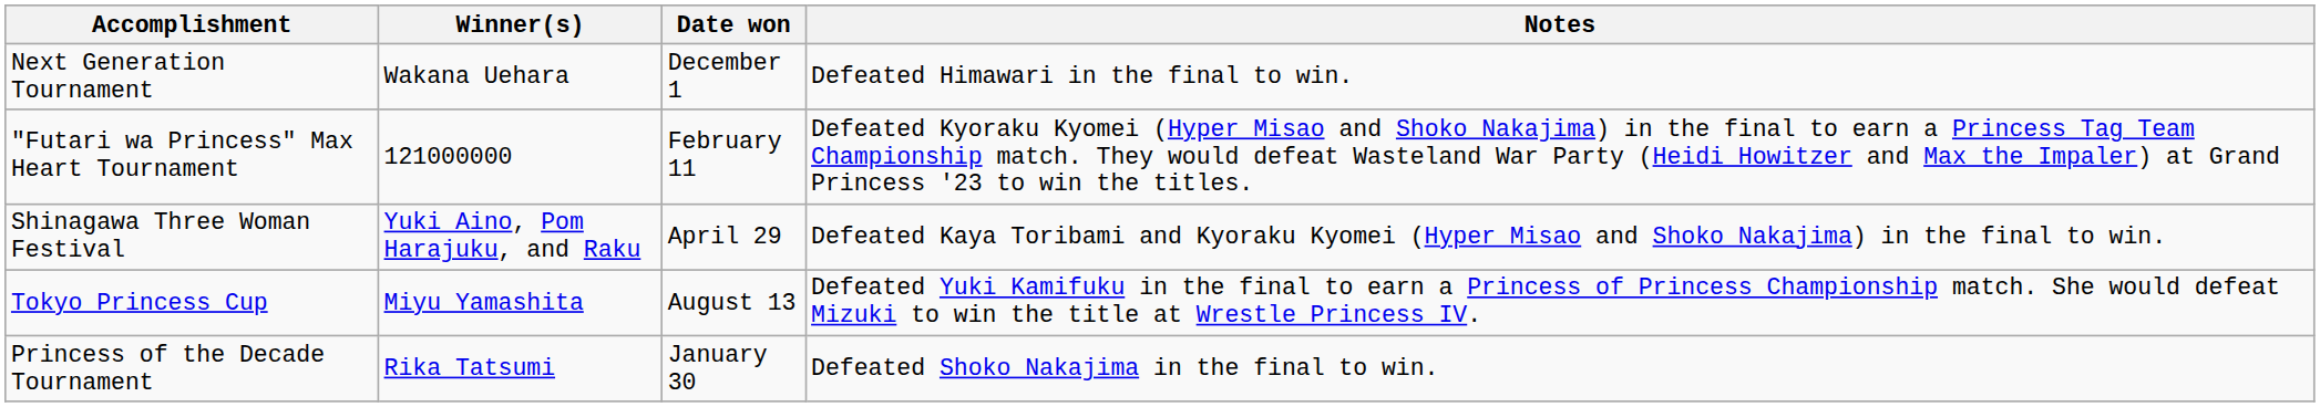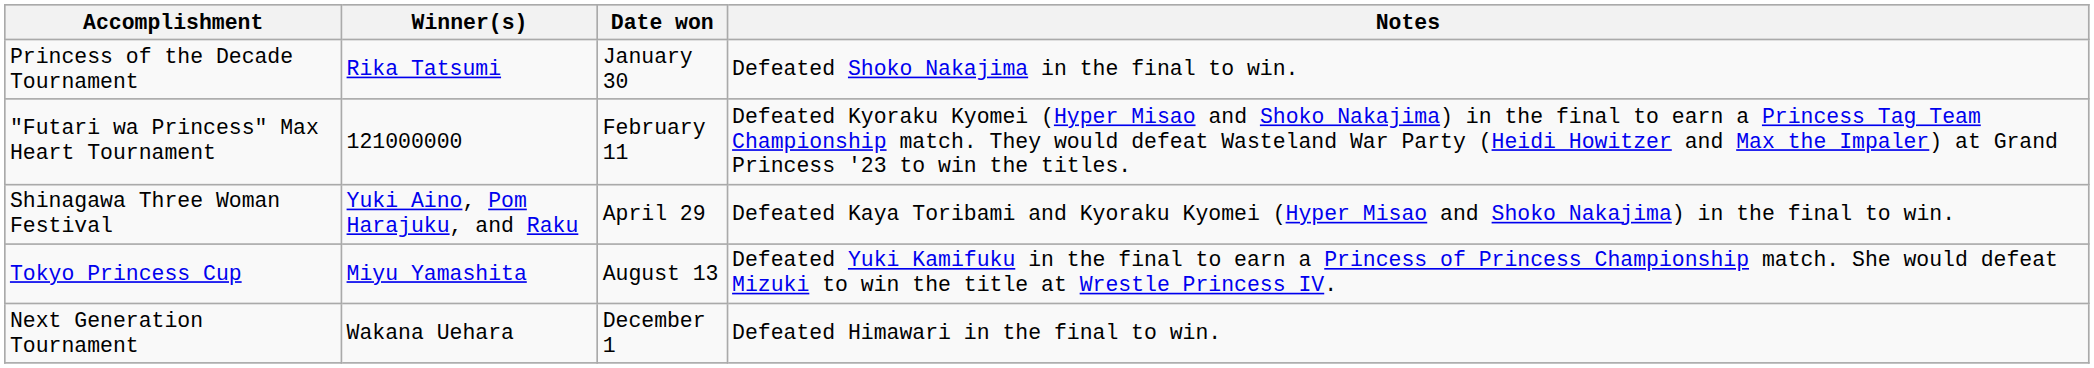 <table class="wikitable" style="width:100%;">
 <tr>
 <th>Accomplishment</th>
 <th>Winner(s)</th>
 <th>Date won</th>
 <th>Notes</th>
 </tr>
 <tr>
-<td>Next Generation Tournament</td>
-<td>Wakana Uehara</td>
-<td>December 1</td>
-<td>Defeated Himawari in the final to win.</td>
+<td>Princess of the Decade Tournament</td>
+<td><a href='#'>Rika Tatsumi</a></td>
+<td>January 30</td>
+<td>Defeated <a href='#'>Shoko Nakajima</a> in the final to win.</td>
 </tr>
 <tr>
 <td>"Futari wa Princess" Max Heart Tournament</td>
 <td>121000000<br></td>
 <td>February 11</td>
 <td>Defeated Kyoraku Kyomei (<a href='#'>Hyper Misao</a> and <a href='#'>Shoko Nakajima</a>) in the final to earn a <a href='#'>Princess Tag Team Championship</a> match. They would defeat Wasteland War Party (<a href='#'>Heidi Howitzer</a> and <a href='#'>Max the Impaler</a>) at Grand Princess '23 to win the titles.</td>
 </tr>
 <tr>
 <td>Shinagawa Three Woman Festival</td>
 <td><a href='#'>Yuki Aino</a>, <a href='#'>Pom Harajuku</a>, and <a href='#'>Raku</a></td>
 <td>April 29<br></td>
 <td>Defeated Kaya Toribami and Kyoraku Kyomei (<a href='#'>Hyper Misao</a> and <a href='#'>Shoko Nakajima</a>) in the final to win.</td>
 </tr>
 <tr>
 <td><a href='#'>Tokyo Princess Cup</a></td>
 <td><a href='#'>Miyu Yamashita</a></td>
 <td>August 13</td>
 <td>Defeated <a href='#'>Yuki Kamifuku</a> in the final to earn a <a href='#'>Princess of Princess Championship</a> match. She would defeat <a href='#'>Mizuki</a> to win the title at <a href='#'>Wrestle Princess IV</a>.</td>
 </tr>
 <tr>
-<td>Princess of the Decade Tournament</td>
-<td><a href='#'>Rika Tatsumi</a></td>
-<td>January 30</td>
-<td>Defeated <a href='#'>Shoko Nakajima</a> in the final to win.</td>
+<td>Next Generation Tournament</td>
+<td>Wakana Uehara</td>
+<td>December 1</td>
+<td>Defeated Himawari in the final to win.</td>
 </tr>
 </table>
